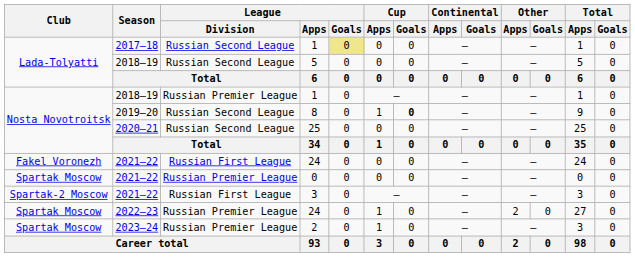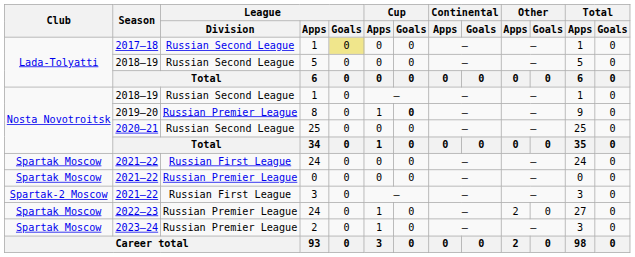 <table class="wikitable" style="text-align: center;">
 <tr>
 <th rowspan=2>Club</th>
 <th rowspan=2>Season</th>
 <th colspan=3>League</th>
 <th colspan=2>Cup</th>
 <th colspan=2>Continental</th>
 <th colspan=2>Other</th>
 <th colspan=2>Total</th>
 </tr>
 <tr>
 <th>Division</th>
 <th>Apps</th>
 <th>Goals</th>
 <th>Apps</th>
 <th>Goals</th>
 <th>Apps</th>
 <th>Goals</th>
 <th>Apps</th>
 <th>Goals</th>
 <th>Apps</th>
 <th>Goals</th>
 </tr>
 <tr>
 <td rowspan="3"><a href='#'>Lada-Tolyatti</a></td>
 <td><a href='#'>2017–18</a></td>
 <td><a href='#'>Russian Second League</a></td>
 <td>1</td>
 <td style="background: khaki;">0</td>
 <td>0</td>
 <td>0</td>
 <td colspan=2>–</td>
 <td colspan=2>–</td>
 <td>1</td>
 <td>0</td>
 </tr>
 <tr>
 <td>2018–19</td>
 <td>Russian Second League</td>
 <td>5</td>
 <td>0</td>
 <td>0</td>
 <td>0</td>
 <td colspan=2>–</td>
 <td colspan=2>–</td>
 <td>5</td>
 <td>0</td>
 </tr>
 <tr>
 <th colspan=2>Total</th>
 <th>6</th>
 <th>0</th>
 <th>0</th>
 <th>0</th>
 <th>0</th>
 <th>0</th>
 <th>0</th>
 <th>0</th>
 <th>6</th>
 <th>0</th>
 </tr>
 <tr>
 <td rowspan="4"><a href='#'>Nosta Novotroitsk</a></td>
 <td>2018–19</td>
-<td>Russian Premier League</td>
+<td>Russian Second League</td>
 <td>1</td>
 <td>0</td>
 <td colspan=2>–</td>
 <td colspan=2>–</td>
 <td colspan=2>–</td>
 <td>1</td>
 <td>0</td>
 </tr>
 <tr>
 <td>2019–20</td>
-<td>Russian Second League</td>
+<td><a href='#'>Russian Premier League</a></td>
 <td>8</td>
 <td>0</td>
 <td>1</td>
 <td><strong>0</strong></td>
 <td colspan=2>–</td>
 <td colspan=2>–</td>
 <td>9</td>
 <td>0</td>
 </tr>
 <tr>
 <td><a href='#'>2020–21</a></td>
 <td>Russian Second League</td>
 <td>25</td>
 <td>0</td>
 <td>0</td>
 <td>0</td>
 <td colspan=2>–</td>
 <td colspan=2>–</td>
 <td>25</td>
 <td>0</td>
 </tr>
 <tr>
 <th colspan=2>Total</th>
 <th>34</th>
 <th>0</th>
 <th>1</th>
 <th>0</th>
 <th>0</th>
 <th>0</th>
 <th>0</th>
 <th>0</th>
 <th>35</th>
 <th>0</th>
 </tr>
 <tr>
-<td><a href='#'>Fakel Voronezh</a></td>
+<td><a href='#'>Spartak Moscow</a></td>
 <td><a href='#'>2021–22</a></td>
 <td><a href='#'>Russian First League</a></td>
 <td>24</td>
 <td>0</td>
 <td>0</td>
 <td>0</td>
 <td colspan=2>–</td>
 <td colspan=2>–</td>
 <td>24</td>
 <td>0</td>
 </tr>
 <tr>
 <td><a href='#'>Spartak Moscow</a></td>
 <td><a href='#'>2021–22</a></td>
 <td><a href='#'>Russian Premier League</a></td>
 <td>0</td>
 <td>0</td>
 <td>0</td>
 <td>0</td>
 <td colspan=2>–</td>
 <td colspan=2>–</td>
 <td>0</td>
 <td>0</td>
 </tr>
 <tr>
 <td><a href='#'>Spartak-2 Moscow</a></td>
 <td><a href='#'>2021–22</a></td>
 <td>Russian First League</td>
 <td>3</td>
 <td>0</td>
 <td colspan=2>–</td>
 <td colspan=2>–</td>
 <td colspan=2>–</td>
 <td>3</td>
 <td>0</td>
 </tr>
 <tr>
 <td><a href='#'>Spartak Moscow</a></td>
 <td><a href='#'>2022–23</a></td>
 <td>Russian Premier League</td>
 <td>24</td>
 <td>0</td>
 <td>1</td>
 <td>0</td>
 <td colspan=2>–</td>
 <td>2</td>
 <td>0</td>
 <td>27</td>
 <td>0</td>
 </tr>
 <tr>
 <td><a href='#'>Spartak Moscow</a></td>
 <td><a href='#'>2023–24</a></td>
 <td>Russian Premier League</td>
 <td>2</td>
 <td>0</td>
 <td>1</td>
 <td>0</td>
 <td colspan=2>–</td>
 <td colspan=2>–</td>
 <td>3</td>
 <td>0</td>
 </tr>
 <tr>
 <th colspan=3>Career total</th>
 <th>93</th>
 <th>0</th>
 <th>3</th>
 <th>0</th>
 <th>0</th>
 <th>0</th>
 <th>2</th>
 <th>0</th>
 <th>98</th>
 <th>0</th>
 </tr>
 </table>
